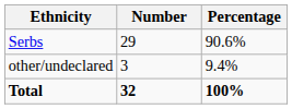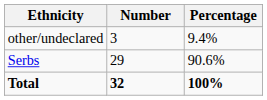 <table class="wikitable">
 <tr>
 <th width="100px">Ethnicity</th>
 <th width="80px">Number</th>
 <th width="80px">Percentage</th>
 </tr>
 <tr>
+<td>other/undeclared</td>
+<td>3</td>
+<td>9.4%</td>
+</tr>
+<tr>
 <td><a href='#'>Serbs</a></td>
 <td>29</td>
 <td>90.6%</td>
-</tr>
-<tr>
-<td>other/undeclared</td>
-<td>3</td>
-<td>9.4%</td>
 </tr>
 <tr>
 <td><strong>Total</strong></td>
 <td><strong>32</strong></td>
 <td><strong>100%</strong></td>
 </tr>
 </table>
